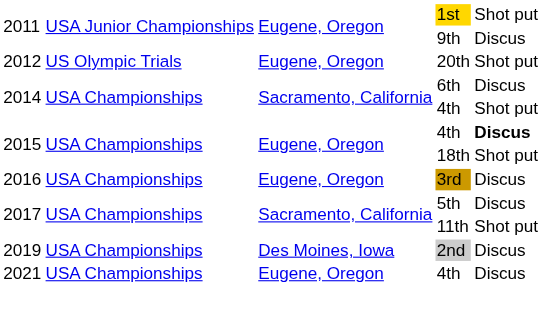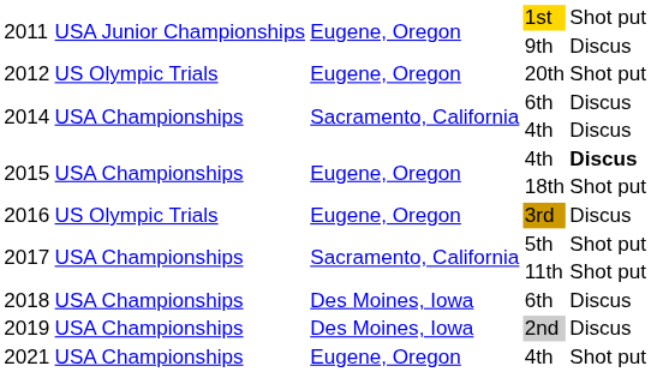 <table>
 <tr>
 <td rowspan=2>2011</td>
 <td rowspan=2><a href='#'>USA Junior Championships</a></td>
 <td rowspan=2><a href='#'>Eugene, Oregon</a></td>
 <td bgcolor=gold>1st</td>
 <td>Shot put</td>
 <td></td>
 </tr>
 <tr>
 <td>9th</td>
 <td>Discus</td>
 <td></td>
 </tr>
 <tr>
 <td>2012</td>
 <td><a href='#'>US Olympic Trials</a></td>
 <td><a href='#'>Eugene, Oregon</a></td>
 <td>20th</td>
 <td>Shot put</td>
 <td></td>
 </tr>
 <tr>
 <td rowspan=2>2014</td>
 <td rowspan=2><a href='#'>USA Championships</a></td>
 <td rowspan=2><a href='#'>Sacramento, California</a></td>
 <td>6th</td>
 <td>Discus</td>
 <td></td>
 </tr>
 <tr>
 <td>4th</td>
-<td>Shot put</td>
+<td>Discus</td>
 <td></td>
 </tr>
 <tr>
 <td rowspan=2>2015</td>
 <td rowspan=2><a href='#'>USA Championships</a></td>
 <td rowspan=2><a href='#'>Eugene, Oregon</a></td>
 <td>4th</td>
 <td><strong>Discus</strong></td>
 <td></td>
 </tr>
 <tr>
 <td>18th</td>
 <td>Shot put</td>
 <td></td>
 </tr>
 <tr>
 <td>2016</td>
-<td><a href='#'>USA Championships</a></td>
+<td><a href='#'>US Olympic Trials</a></td>
 <td><a href='#'>Eugene, Oregon</a></td>
 <td bgcolor=cc9900>3rd</td>
 <td>Discus</td>
 <td></td>
 </tr>
 <tr>
 <td rowspan=2>2017</td>
 <td rowspan=2><a href='#'>USA Championships</a></td>
 <td rowspan=2><a href='#'>Sacramento, California</a></td>
 <td>5th</td>
-<td>Discus</td>
+<td>Shot put</td>
 <td></td>
 </tr>
 <tr>
 <td>11th</td>
 <td>Shot put</td>
+<td></td>
+</tr>
+<tr>
+<td>2018</td>
+<td><a href='#'>USA Championships</a></td>
+<td><a href='#'>Des Moines, Iowa</a></td>
+<td>6th</td>
+<td>Discus</td>
 <td></td>
 </tr>
 <tr>
 <td>2019</td>
 <td><a href='#'>USA Championships</a></td>
 <td><a href='#'>Des Moines, Iowa</a></td>
 <td bgcolor=cccccc>2nd</td>
 <td>Discus</td>
 <td></td>
 </tr>
 <tr>
 <td>2021</td>
 <td><a href='#'>USA Championships</a></td>
 <td><a href='#'>Eugene, Oregon</a></td>
 <td>4th</td>
-<td>Discus</td>
+<td>Shot put</td>
 <td></td>
 </tr>
 </table>
